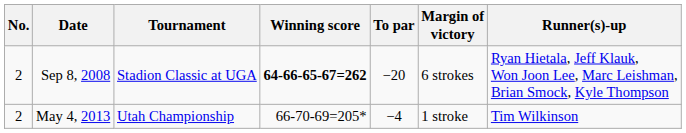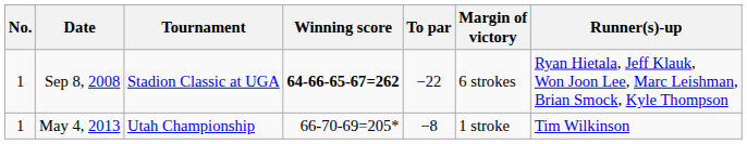 <table class="wikitable" style="font-size:95%;">
 <tr>
 <th>No.</th>
 <th>Date</th>
 <th>Tournament</th>
 <th>Winning score</th>
 <th>To par</th>
 <th>Margin of<br>victory</th>
 <th>Runner(s)-up</th>
 </tr>
 <tr>
-<td align=center>2</td>
+<td align=center>1</td>
 <td align=right>Sep 8, <a href='#'>2008</a></td>
 <td><a href='#'>Stadion Classic at UGA</a></td>
 <td align=right><strong>64-66-65-67=262</strong></td>
-<td align=center>−20</td>
+<td align=center>−22</td>
 <td>6 strokes</td>
 <td> <a href='#'>Ryan Hietala</a>,  <a href='#'>Jeff Klauk</a>,<br> <a href='#'>Won Joon Lee</a>,  <a href='#'>Marc Leishman</a>,<br> <a href='#'>Brian Smock</a>,  <a href='#'>Kyle Thompson</a></td>
 </tr>
 <tr>
-<td align=center>2</td>
+<td align=center>1</td>
 <td align=right>May 4, <a href='#'>2013</a></td>
 <td><a href='#'>Utah Championship</a></td>
 <td align=right>66-70-69=205*</td>
-<td align=center>−4</td>
+<td align=center>−8</td>
 <td>1 stroke</td>
 <td> <a href='#'>Tim Wilkinson</a></td>
 </tr>
 </table>
